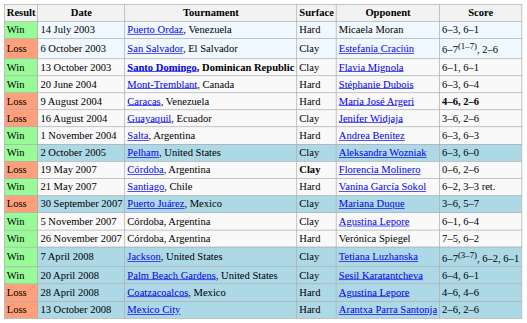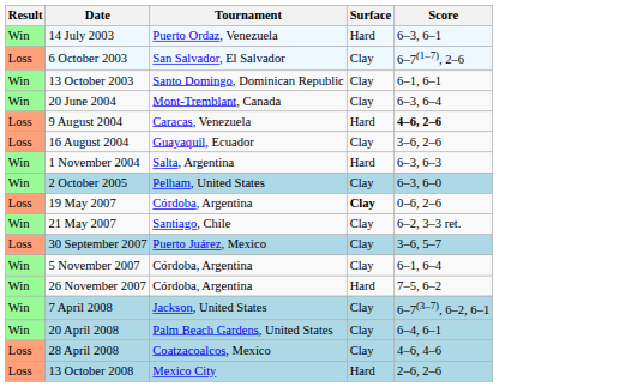 <table class="sortable wikitable" style=font-size:97%>
 <tr>
 <th>Result</th>
 <th>Date</th>
 <th>Tournament</th>
 <th>Surface</th>
-<th>Opponent</th>
 <th class="unsortable">Score</th>
 </tr>
 <tr style="background:#f0f8ff;">
 <td style="background:#98fb98;">Win</td>
 <td>14 July 2003</td>
 <td><a href='#'>Puerto Ordaz</a>, Venezuela</td>
 <td>Hard</td>
-<td> Micaela Moran</td>
 <td>6–3, 6–1</td>
 </tr>
 <tr style="background:#f0f8ff;">
 <td style="background:#ffa07a;">Loss</td>
 <td>6 October 2003</td>
 <td><a href='#'>San Salvador</a>, El Salvador</td>
 <td>Clay</td>
-<td> <a href='#'>Estefanía Craciún</a></td>
 <td>6–7<sup>(1–7)</sup>, 2–6</td>
 </tr>
 <tr>
 <td style="background:#98fb98;">Win</td>
 <td>13 October 2003</td>
-<td><strong><a href='#'>Santo Domingo</a>, Dominican Republic</strong></td>
+<td><a href='#'>Santo Domingo</a>, Dominican Republic</td>
 <td>Clay</td>
-<td> <a href='#'>Flavia Mignola</a></td>
 <td>6–1, 6–1</td>
 </tr>
 <tr>
 <td style="background:#98fb98;">Win</td>
 <td>20 June 2004</td>
 <td><a href='#'>Mont-Tremblant</a>, Canada</td>
-<td>Hard</td>
-<td> <a href='#'>Stéphanie Dubois</a></td>
+<td>Clay</td>
 <td>6–3, 6–4</td>
 </tr>
 <tr>
 <td style="background:#ffa07a;">Loss</td>
 <td>9 August 2004</td>
 <td><a href='#'>Caracas</a>, Venezuela</td>
 <td>Hard</td>
-<td> <a href='#'>María José Argeri</a></td>
 <td><strong>4–6, 2–6</strong></td>
 </tr>
 <tr>
 <td style="background:#ffa07a;">Loss</td>
 <td>16 August 2004</td>
 <td><a href='#'>Guayaquil</a>, Ecuador</td>
 <td>Clay</td>
-<td> <a href='#'>Jenifer Widjaja</a></td>
 <td>3–6, 2–6</td>
 </tr>
 <tr>
 <td style="background:#98fb98;">Win</td>
 <td>1 November 2004</td>
 <td><a href='#'>Salta</a>, Argentina</td>
 <td>Hard</td>
-<td> <a href='#'>Andrea Benítez</a></td>
 <td>6–3, 6–3</td>
 </tr>
 <tr style="background:lightblue;">
 <td style="background:#98fb98;">Win</td>
 <td>2 October 2005</td>
 <td><a href='#'>Pelham</a>, United States</td>
 <td>Clay</td>
-<td> <a href='#'>Aleksandra Wozniak</a></td>
 <td>6–3, 6–0</td>
 </tr>
 <tr>
 <td style="background:#ffa07a;">Loss</td>
 <td>19 May 2007</td>
 <td><a href='#'>Córdoba</a>, Argentina</td>
 <td><strong>Clay</strong></td>
-<td> <a href='#'>Florencia Molinero</a></td>
 <td>0–6, 2–6</td>
 </tr>
 <tr>
 <td style="background:#98fb98;">Win</td>
 <td>21 May 2007</td>
 <td><a href='#'>Santiago</a>, Chile</td>
-<td>Hard</td>
-<td> <a href='#'>Vanina García Sokol</a></td>
+<td>Clay</td>
 <td>6–2, 3–3 ret.</td>
 </tr>
 <tr style="background:lightblue;">
 <td style="background:#ffa07a;">Loss</td>
 <td>30 September 2007</td>
 <td><a href='#'>Puerto Juárez</a>, Mexico</td>
 <td>Clay</td>
-<td> <a href='#'>Mariana Duque</a></td>
 <td>3–6, 5–7</td>
 </tr>
 <tr>
 <td style="background:#98fb98;">Win</td>
 <td>5 November 2007</td>
 <td>Córdoba, Argentina</td>
 <td>Clay</td>
-<td> <a href='#'>Agustina Lepore</a></td>
 <td>6–1, 6–4</td>
 </tr>
 <tr>
 <td style="background:#98fb98;">Win</td>
 <td>26 November 2007</td>
 <td>Córdoba, Argentina</td>
 <td>Hard</td>
-<td> Verónica Spiegel</td>
 <td>7–5, 6–2</td>
 </tr>
 <tr style="background:lightblue;">
 <td style="background:#98fb98;">Win</td>
 <td>7 April 2008</td>
 <td><a href='#'>Jackson</a>,  United States</td>
 <td>Clay</td>
-<td> <a href='#'>Tetiana Luzhanska</a></td>
 <td>6–7<sup>(3–7)</sup>, 6–2, 6–1</td>
 </tr>
 <tr style="background:lightblue;">
 <td style="background:#98fb98;">Win</td>
 <td>20 April 2008</td>
 <td><a href='#'>Palm Beach Gardens</a>, United States</td>
 <td>Clay</td>
-<td> <a href='#'>Sesil Karatantcheva</a></td>
 <td>6–4, 6–1</td>
 </tr>
 <tr style="background:lightblue;">
 <td style="background:#ffa07a;">Loss</td>
 <td>28 April 2008</td>
 <td><a href='#'>Coatzacoalcos</a>, Mexico</td>
-<td>Hard</td>
-<td> <a href='#'>Agustina Lepore</a></td>
+<td>Clay</td>
 <td>4–6, 4–6</td>
 </tr>
 <tr style="background:lightblue;">
 <td style="background:#ffa07a;">Loss</td>
 <td>13 October 2008</td>
 <td><a href='#'>Mexico City</a></td>
 <td>Hard</td>
-<td> <a href='#'>Arantxa Parra Santonja</a></td>
 <td>2–6, 2–6</td>
 </tr>
 </table>
